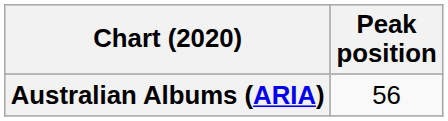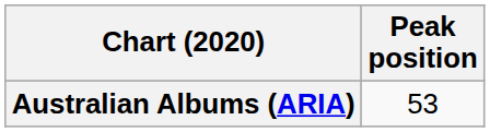 <table class="wikitable plainrowheaders" style="text-align:center">
 <tr>
 <th scope="col">Chart (2020)</th>
 <th scope="col">Peak<br>position</th>
 </tr>
 <tr>
 <th scope="row">Australian Albums (<a href='#'>ARIA</a>)</th>
-<td>56</td>
+<td>53</td>
 </tr>
 </table>
